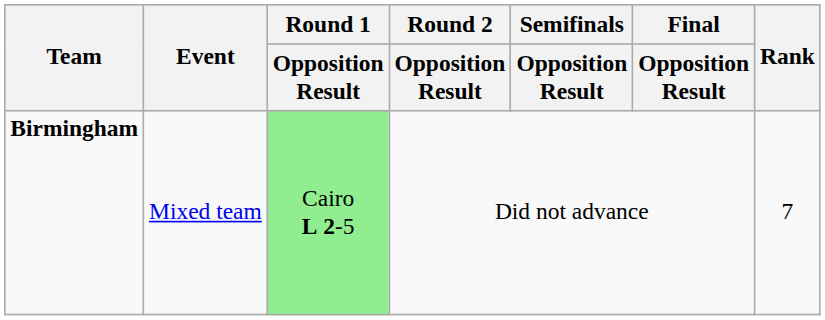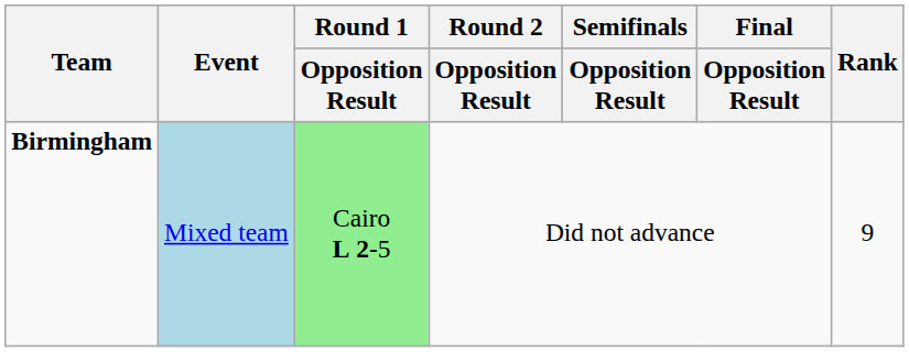 <table class="wikitable" border="1" style="font-size:90%">
 <tr>
 <th rowspan=2>Team</th>
 <th rowspan=2>Event</th>
 <th>Round 1</th>
 <th>Round 2</th>
 <th>Semifinals</th>
 <th>Final</th>
 <th rowspan=2>Rank</th>
 </tr>
 <tr>
 <th>Opposition<br>Result</th>
 <th>Opposition<br>Result</th>
 <th>Opposition<br>Result</th>
 <th>Opposition<br>Result</th>
 </tr>
 <tr>
 <td><strong>Birmingham</strong><br><br><br><br><br><br><br></td>
-<td><a href='#'>Mixed team</a></td>
+<td style="background: lightblue;"><a href='#'>Mixed team</a></td>
 <td align=center style="background: lightgreen;">Cairo <br> <strong>L</strong> <strong>2</strong>-5</td>
 <td align=center colspan=3>Did not advance</td>
-<td align=center>7</td>
+<td align=center>9</td>
 </tr>
 </table>
